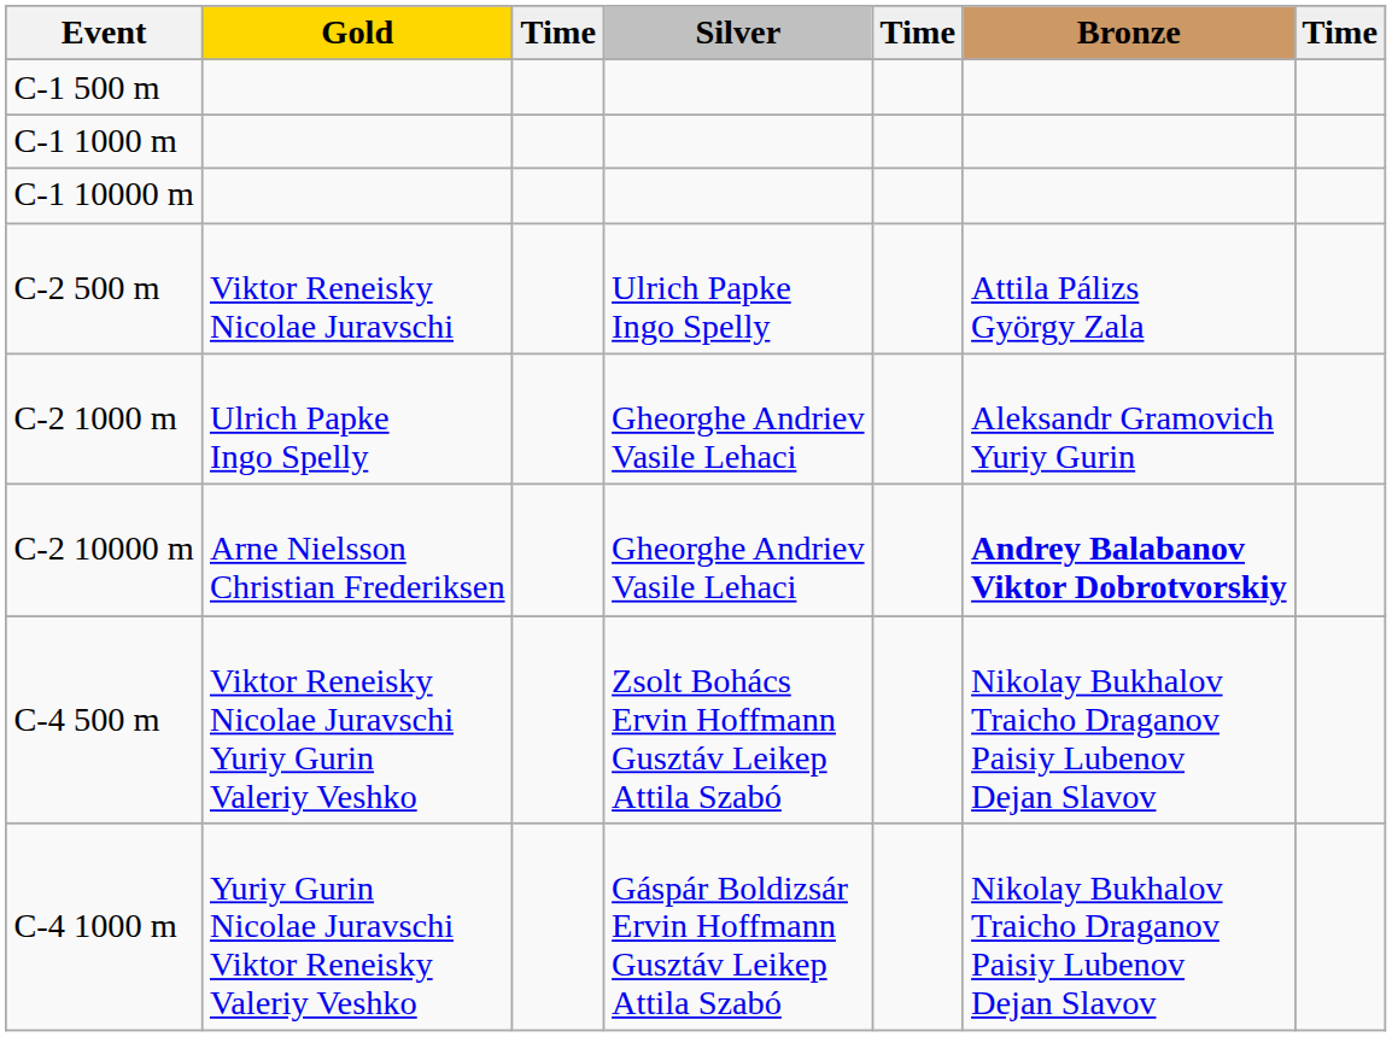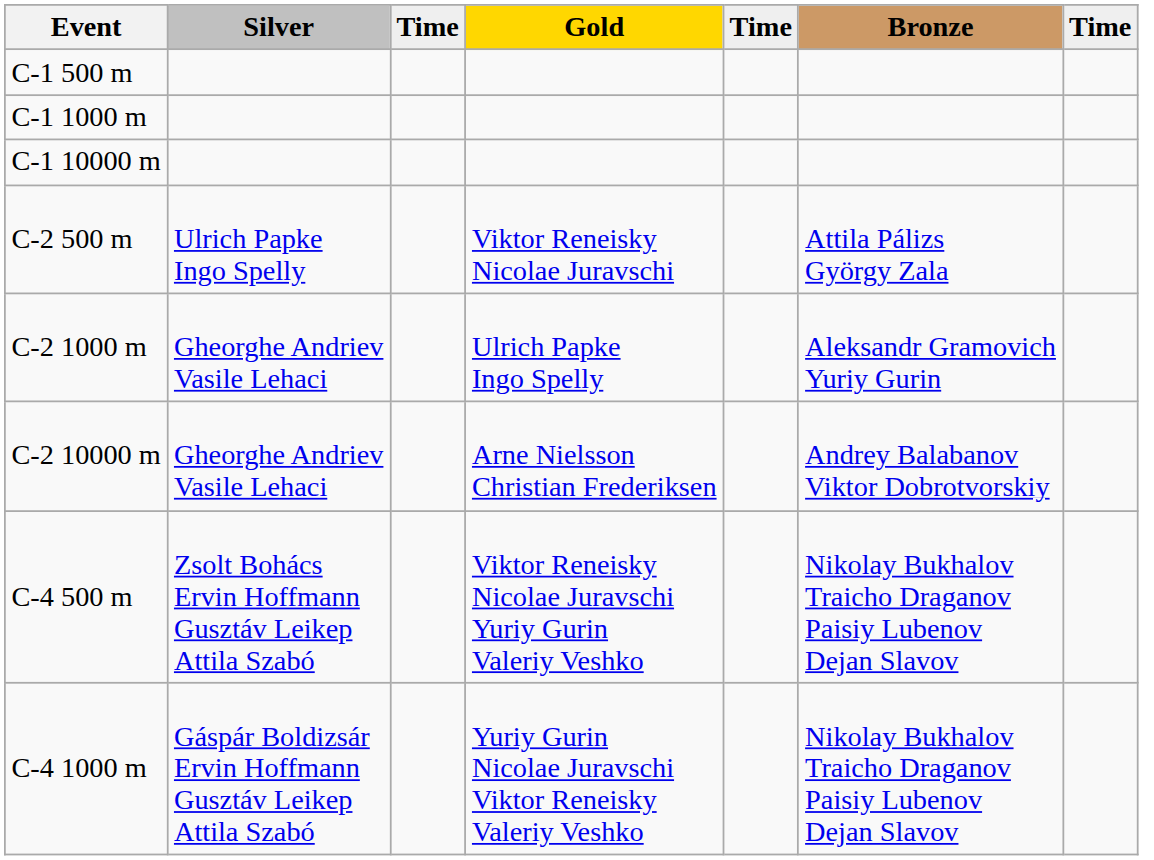 <table class="wikitable">
 <tr>
 <th>Event</th>
+<td align=center bgcolor="silver"><strong>Silver</strong></td>
+<td align=center bgcolor="EFEFEF"><strong>Time</strong></td>
 <td align=center bgcolor="gold"><strong>Gold</strong></td>
-<td align=center bgcolor="EFEFEF"><strong>Time</strong></td>
-<td align=center bgcolor="silver"><strong>Silver</strong></td>
 <td align=center bgcolor="EFEFEF"><strong>Time</strong></td>
 <td align=center bgcolor="CC9966"><strong>Bronze</strong></td>
 <td align=center bgcolor="EFEFEF"><strong>Time</strong></td>
 </tr>
 <tr>
 <td>C-1 500 m</td>
 <td></td>
 <td></td>
 <td></td>
 <td></td>
 <td></td>
 <td></td>
 </tr>
 <tr>
 <td>C-1 1000 m</td>
 <td></td>
 <td></td>
 <td></td>
 <td></td>
 <td></td>
 <td></td>
 </tr>
 <tr>
 <td>C-1 10000 m</td>
 <td></td>
 <td></td>
 <td></td>
 <td></td>
 <td></td>
 <td></td>
 </tr>
 <tr>
 <td>C-2 500 m</td>
+<td><br><a href='#'>Ulrich Papke</a><br><a href='#'>Ingo Spelly</a></td>
+<td></td>
 <td><br><a href='#'>Viktor Reneisky</a><br><a href='#'>Nicolae Juravschi</a></td>
-<td></td>
-<td><br><a href='#'>Ulrich Papke</a><br><a href='#'>Ingo Spelly</a></td>
 <td></td>
 <td><br><a href='#'>Attila Pálizs</a><br><a href='#'>György Zala</a></td>
 <td></td>
 </tr>
 <tr>
 <td>C-2 1000 m</td>
+<td><br><a href='#'>Gheorghe Andriev</a><br><a href='#'>Vasile Lehaci</a></td>
+<td></td>
 <td><br><a href='#'>Ulrich Papke</a><br><a href='#'>Ingo Spelly</a></td>
-<td></td>
-<td><br><a href='#'>Gheorghe Andriev</a><br><a href='#'>Vasile Lehaci</a></td>
 <td></td>
 <td><br><a href='#'>Aleksandr Gramovich</a><br><a href='#'>Yuriy Gurin</a></td>
 <td></td>
 </tr>
 <tr>
 <td>C-2 10000 m</td>
+<td><br><a href='#'>Gheorghe Andriev</a><br><a href='#'>Vasile Lehaci</a></td>
+<td></td>
 <td><br><a href='#'>Arne Nielsson</a><br><a href='#'>Christian Frederiksen</a></td>
 <td></td>
-<td><br><a href='#'>Gheorghe Andriev</a><br><a href='#'>Vasile Lehaci</a></td>
-<td></td>
-<td><strong><br><a href='#'>Andrey Balabanov</a><br><a href='#'>Viktor Dobrotvorskiy</a></strong></td>
+<td><br><a href='#'>Andrey Balabanov</a><br><a href='#'>Viktor Dobrotvorskiy</a></td>
 <td></td>
 </tr>
 <tr>
 <td>C-4 500 m</td>
+<td><br><a href='#'>Zsolt Bohács</a><br><a href='#'>Ervin Hoffmann</a><br><a href='#'>Gusztáv Leikep</a><br><a href='#'>Attila Szabó</a></td>
+<td></td>
 <td><br><a href='#'>Viktor Reneisky</a><br><a href='#'>Nicolae Juravschi</a><br><a href='#'>Yuriy Gurin</a><br><a href='#'>Valeriy Veshko</a></td>
-<td></td>
-<td><br><a href='#'>Zsolt Bohács</a><br><a href='#'>Ervin Hoffmann</a><br><a href='#'>Gusztáv Leikep</a><br><a href='#'>Attila Szabó</a></td>
 <td></td>
 <td><br><a href='#'>Nikolay Bukhalov</a><br><a href='#'>Traicho Draganov</a><br><a href='#'>Paisiy Lubenov</a><br><a href='#'>Dejan Slavov</a></td>
 <td></td>
 </tr>
 <tr>
 <td>C-4 1000 m</td>
+<td><br><a href='#'>Gáspár Boldizsár</a><br><a href='#'>Ervin Hoffmann</a><br><a href='#'>Gusztáv Leikep</a><br><a href='#'>Attila Szabó</a></td>
+<td></td>
 <td><br><a href='#'>Yuriy Gurin</a><br><a href='#'>Nicolae Juravschi</a><br><a href='#'>Viktor Reneisky</a><br><a href='#'>Valeriy Veshko</a></td>
-<td></td>
-<td><br><a href='#'>Gáspár Boldizsár</a><br><a href='#'>Ervin Hoffmann</a><br><a href='#'>Gusztáv Leikep</a><br><a href='#'>Attila Szabó</a></td>
 <td></td>
 <td><br><a href='#'>Nikolay Bukhalov</a><br><a href='#'>Traicho Draganov</a><br><a href='#'>Paisiy Lubenov</a><br><a href='#'>Dejan Slavov</a></td>
 <td></td>
 </tr>
 </table>
